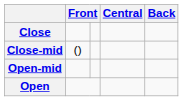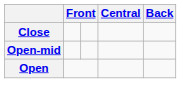 <table class="wikitable" style="text-align:center">
 <tr>
 <th></th>
 <th colspan="2"><a href='#'>Front</a></th>
 <th><a href='#'>Central</a></th>
 <th><a href='#'>Back</a></th>
 </tr>
 <tr align="center">
 <th><a href='#'>Close</a></th>
 <td></td>
-<td></td>
-<td></td>
-<td></td>
-</tr>
-<tr align="center">
-<th><a href='#'>Close-mid</a></th>
-<td>()</td>
 <td></td>
 <td></td>
 <td></td>
 </tr>
 <tr>
 <th><a href='#'>Open-mid</a></th>
 <td></td>
 <td></td>
 <td></td>
 <td></td>
 </tr>
 <tr align="center">
 <th><a href='#'>Open</a></th>
 <td colspan="2"></td>
 <td> </td>
 <td></td>
 </tr>
 </table>
